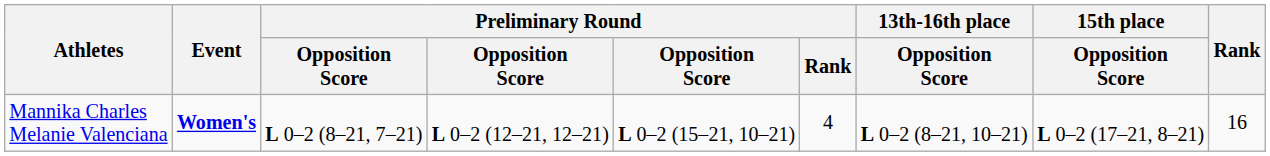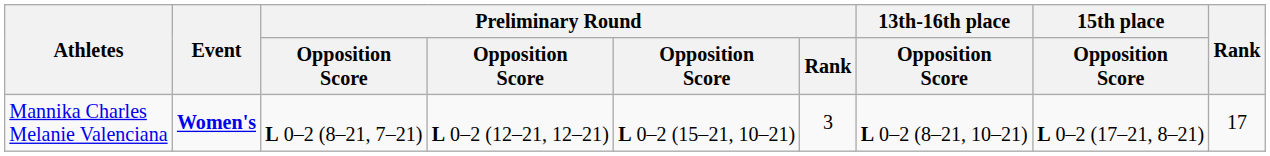 <table class="wikitable" border="1" style="font-size:95%">
 <tr>
 <th rowspan=2>Athletes</th>
 <th rowspan=2>Event</th>
 <th colspan=4>Preliminary Round</th>
 <th>13th-16th place</th>
 <th>15th place</th>
 <th rowspan=2>Rank</th>
 </tr>
 <tr>
 <th>Opposition<br>Score</th>
 <th>Opposition<br>Score</th>
 <th>Opposition<br>Score</th>
 <th>Rank</th>
 <th>Opposition<br>Score</th>
 <th>Opposition<br>Score</th>
 </tr>
 <tr align=center>
 <td align=left><a href='#'>Mannika Charles</a><br><a href='#'>Melanie Valenciana</a></td>
 <td align=left><strong><a href='#'>Women's</a></strong></td>
 <td><br><strong>L</strong> 0–2 (8–21, 7–21)</td>
 <td><br><strong>L</strong> 0–2 (12–21, 12–21)</td>
 <td><br><strong>L</strong> 0–2 (15–21, 10–21)</td>
-<td>4</td>
+<td>3</td>
 <td><br><strong>L</strong> 0–2 (8–21, 10–21)</td>
 <td><br><strong>L</strong> 0–2 (17–21, 8–21)</td>
-<td>16</td>
+<td>17</td>
 </tr>
 </table>
